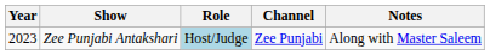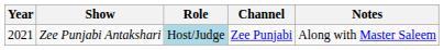 <table class= "wikitable sortable">
 <tr>
 <th>Year</th>
 <th>Show</th>
 <th>Role</th>
 <th>Channel</th>
 <th>Notes</th>
 </tr>
 <tr>
-<td>2023</td>
+<td>2021</td>
 <td><em>Zee Punjabi Antakshari</em></td>
 <td style="background: lightblue;">Host/Judge</td>
 <td><a href='#'>Zee Punjabi</a></td>
 <td>Along with <a href='#'>Master Saleem</a></td>
 </tr>
 </table>
